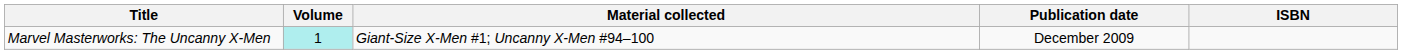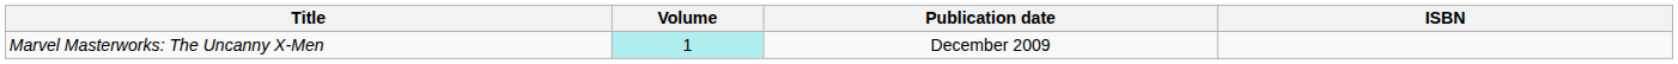 <table class="wikitable" width="100%">
 <tr>
 <th width=20%>Title</th>
 <th width=5%>Volume</th>
-<th width=45%>Material collected</th>
 <th width=15%>Publication date</th>
 <th width=15%>ISBN</th>
 </tr>
 <tr>
 <td rowspan="1"><em>Marvel Masterworks: The Uncanny X-Men</em></td>
 <td align="center" style="background: paleturquoise;">1</td>
-<td><em>Giant-Size X-Men</em> #1; <em>Uncanny X-Men</em> #94–100</td>
 <td align="center">December 2009</td>
 <td align="center"></td>
 </tr>
 </table>
